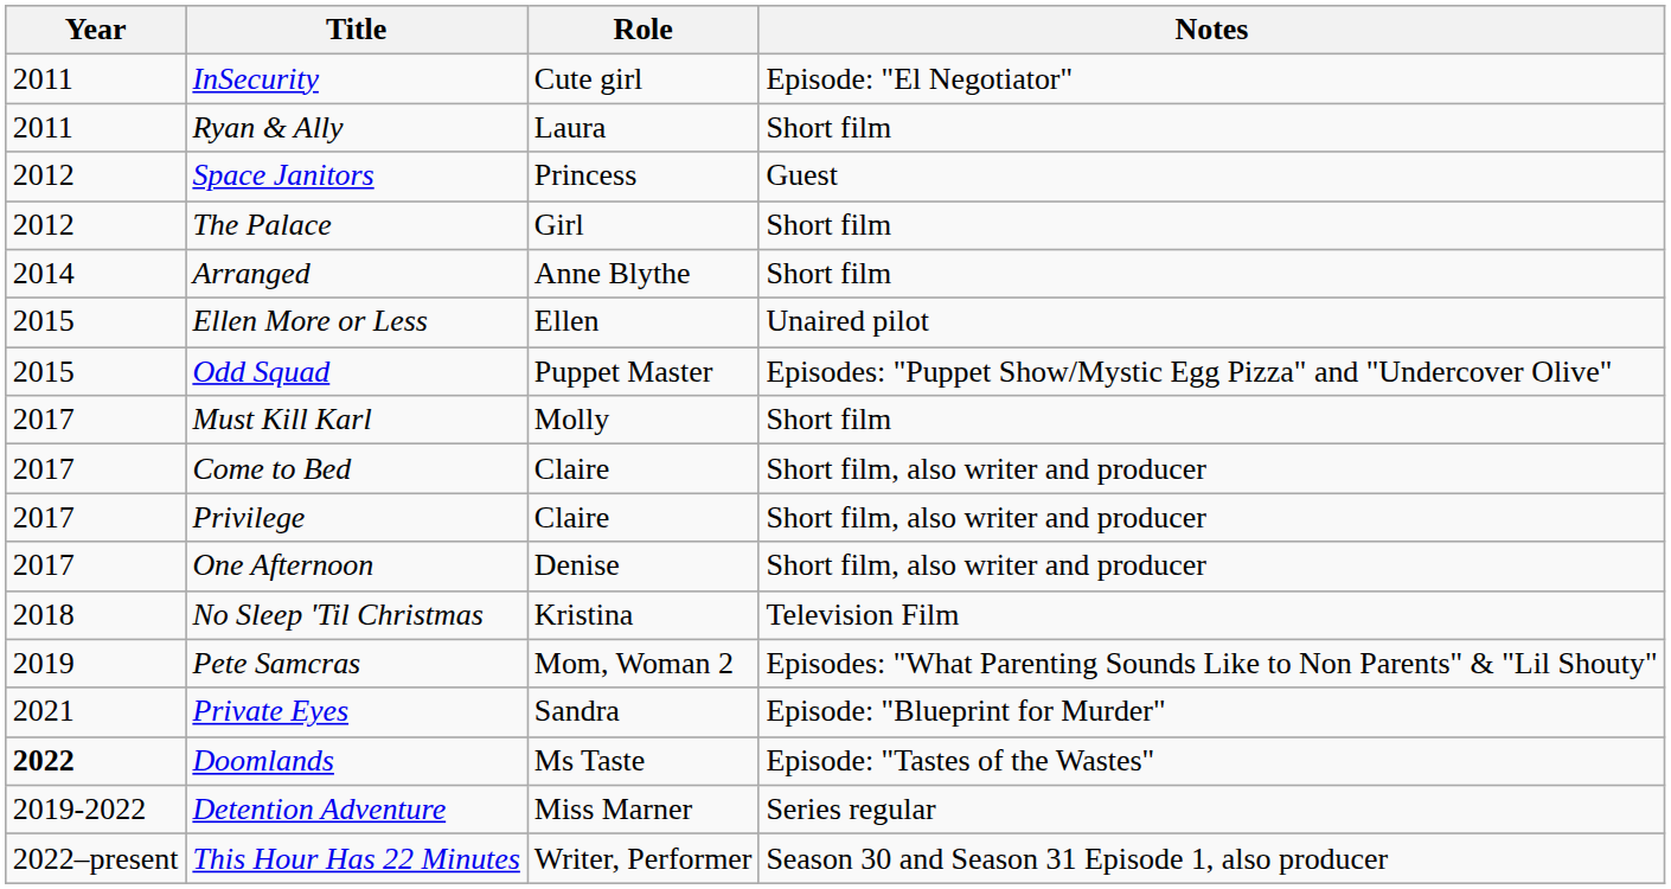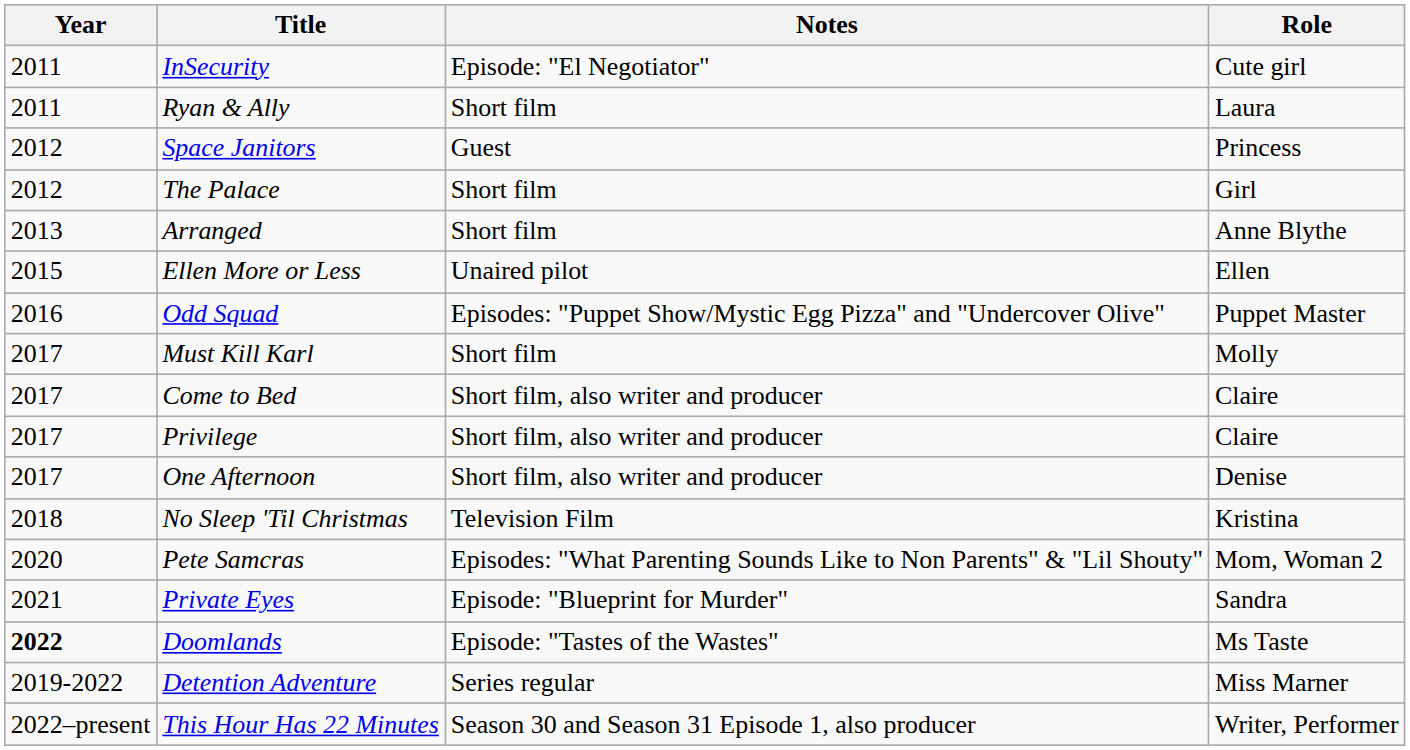 <table class="wikitable sortable">
 <tr>
 <th>Year</th>
 <th>Title</th>
+<th class="unsortable">Notes</th>
 <th>Role</th>
-<th class="unsortable">Notes</th>
 </tr>
 <tr>
 <td>2011</td>
 <td><em><a href='#'>InSecurity</a></em></td>
+<td>Episode: "El Negotiator"</td>
 <td>Cute girl</td>
-<td>Episode: "El Negotiator"</td>
 </tr>
 <tr>
 <td>2011</td>
 <td><em>Ryan & Ally</em></td>
+<td>Short film</td>
 <td>Laura</td>
-<td>Short film</td>
 </tr>
 <tr>
 <td>2012</td>
 <td><em><a href='#'>Space Janitors</a></em></td>
+<td>Guest</td>
 <td>Princess</td>
-<td>Guest</td>
 </tr>
 <tr>
 <td>2012</td>
 <td data-sort-value="Palace, The"><em>The Palace</em></td>
+<td>Short film</td>
 <td>Girl</td>
-<td>Short film</td>
 </tr>
 <tr>
-<td>2014</td>
+<td>2013</td>
 <td><em>Arranged</em></td>
+<td>Short film</td>
 <td>Anne Blythe</td>
-<td>Short film</td>
 </tr>
 <tr>
 <td>2015</td>
 <td><em>Ellen More or Less</em></td>
+<td>Unaired pilot</td>
 <td>Ellen</td>
-<td>Unaired pilot</td>
 </tr>
 <tr>
-<td>2015</td>
+<td>2016</td>
 <td><em><a href='#'>Odd Squad</a></em></td>
+<td>Episodes: "Puppet Show/Mystic Egg Pizza" and "Undercover Olive"</td>
 <td>Puppet Master</td>
-<td>Episodes: "Puppet Show/Mystic Egg Pizza" and "Undercover Olive"</td>
 </tr>
 <tr>
 <td>2017</td>
 <td><em>Must Kill Karl</em></td>
+<td>Short film</td>
 <td>Molly</td>
-<td>Short film</td>
 </tr>
 <tr>
 <td>2017</td>
 <td><em>Come to Bed</em></td>
+<td>Short film, also writer and producer</td>
 <td>Claire</td>
-<td>Short film, also writer and producer</td>
 </tr>
 <tr>
 <td>2017</td>
 <td><em>Privilege</em></td>
+<td>Short film, also writer and producer</td>
 <td>Claire</td>
-<td>Short film, also writer and producer</td>
 </tr>
 <tr>
 <td>2017</td>
 <td><em>One Afternoon</em></td>
+<td>Short film, also writer and producer</td>
 <td>Denise</td>
-<td>Short film, also writer and producer</td>
 </tr>
 <tr>
 <td>2018</td>
 <td><em>No Sleep 'Til Christmas</em></td>
+<td>Television Film</td>
 <td>Kristina</td>
-<td>Television Film</td>
 </tr>
 <tr>
-<td>2019</td>
+<td>2020</td>
 <td><em>Pete Samcras</em></td>
+<td>Episodes: "What Parenting Sounds Like to Non Parents" & "Lil Shouty"</td>
 <td>Mom, Woman 2</td>
-<td>Episodes: "What Parenting Sounds Like to Non Parents" & "Lil Shouty"</td>
 </tr>
 <tr>
 <td>2021</td>
 <td><em><a href='#'>Private Eyes</a></em></td>
+<td>Episode: "Blueprint for Murder"</td>
 <td>Sandra</td>
-<td>Episode: "Blueprint for Murder"</td>
 </tr>
 <tr>
 <td><strong>2022</strong></td>
 <td><em><a href='#'>Doomlands</a></em></td>
+<td>Episode: "Tastes of the Wastes"</td>
 <td>Ms Taste</td>
-<td>Episode: "Tastes of the Wastes"</td>
 </tr>
 <tr>
 <td>2019-2022</td>
 <td><em><a href='#'>Detention Adventure</a></em></td>
+<td>Series regular</td>
 <td>Miss Marner</td>
-<td>Series regular</td>
 </tr>
 <tr>
 <td>2022–present</td>
 <td><em><a href='#'>This Hour Has 22 Minutes</a></em></td>
+<td>Season 30 and Season 31 Episode 1, also producer</td>
 <td>Writer, Performer</td>
-<td>Season 30 and Season 31 Episode 1, also producer</td>
 </tr>
 </table>
